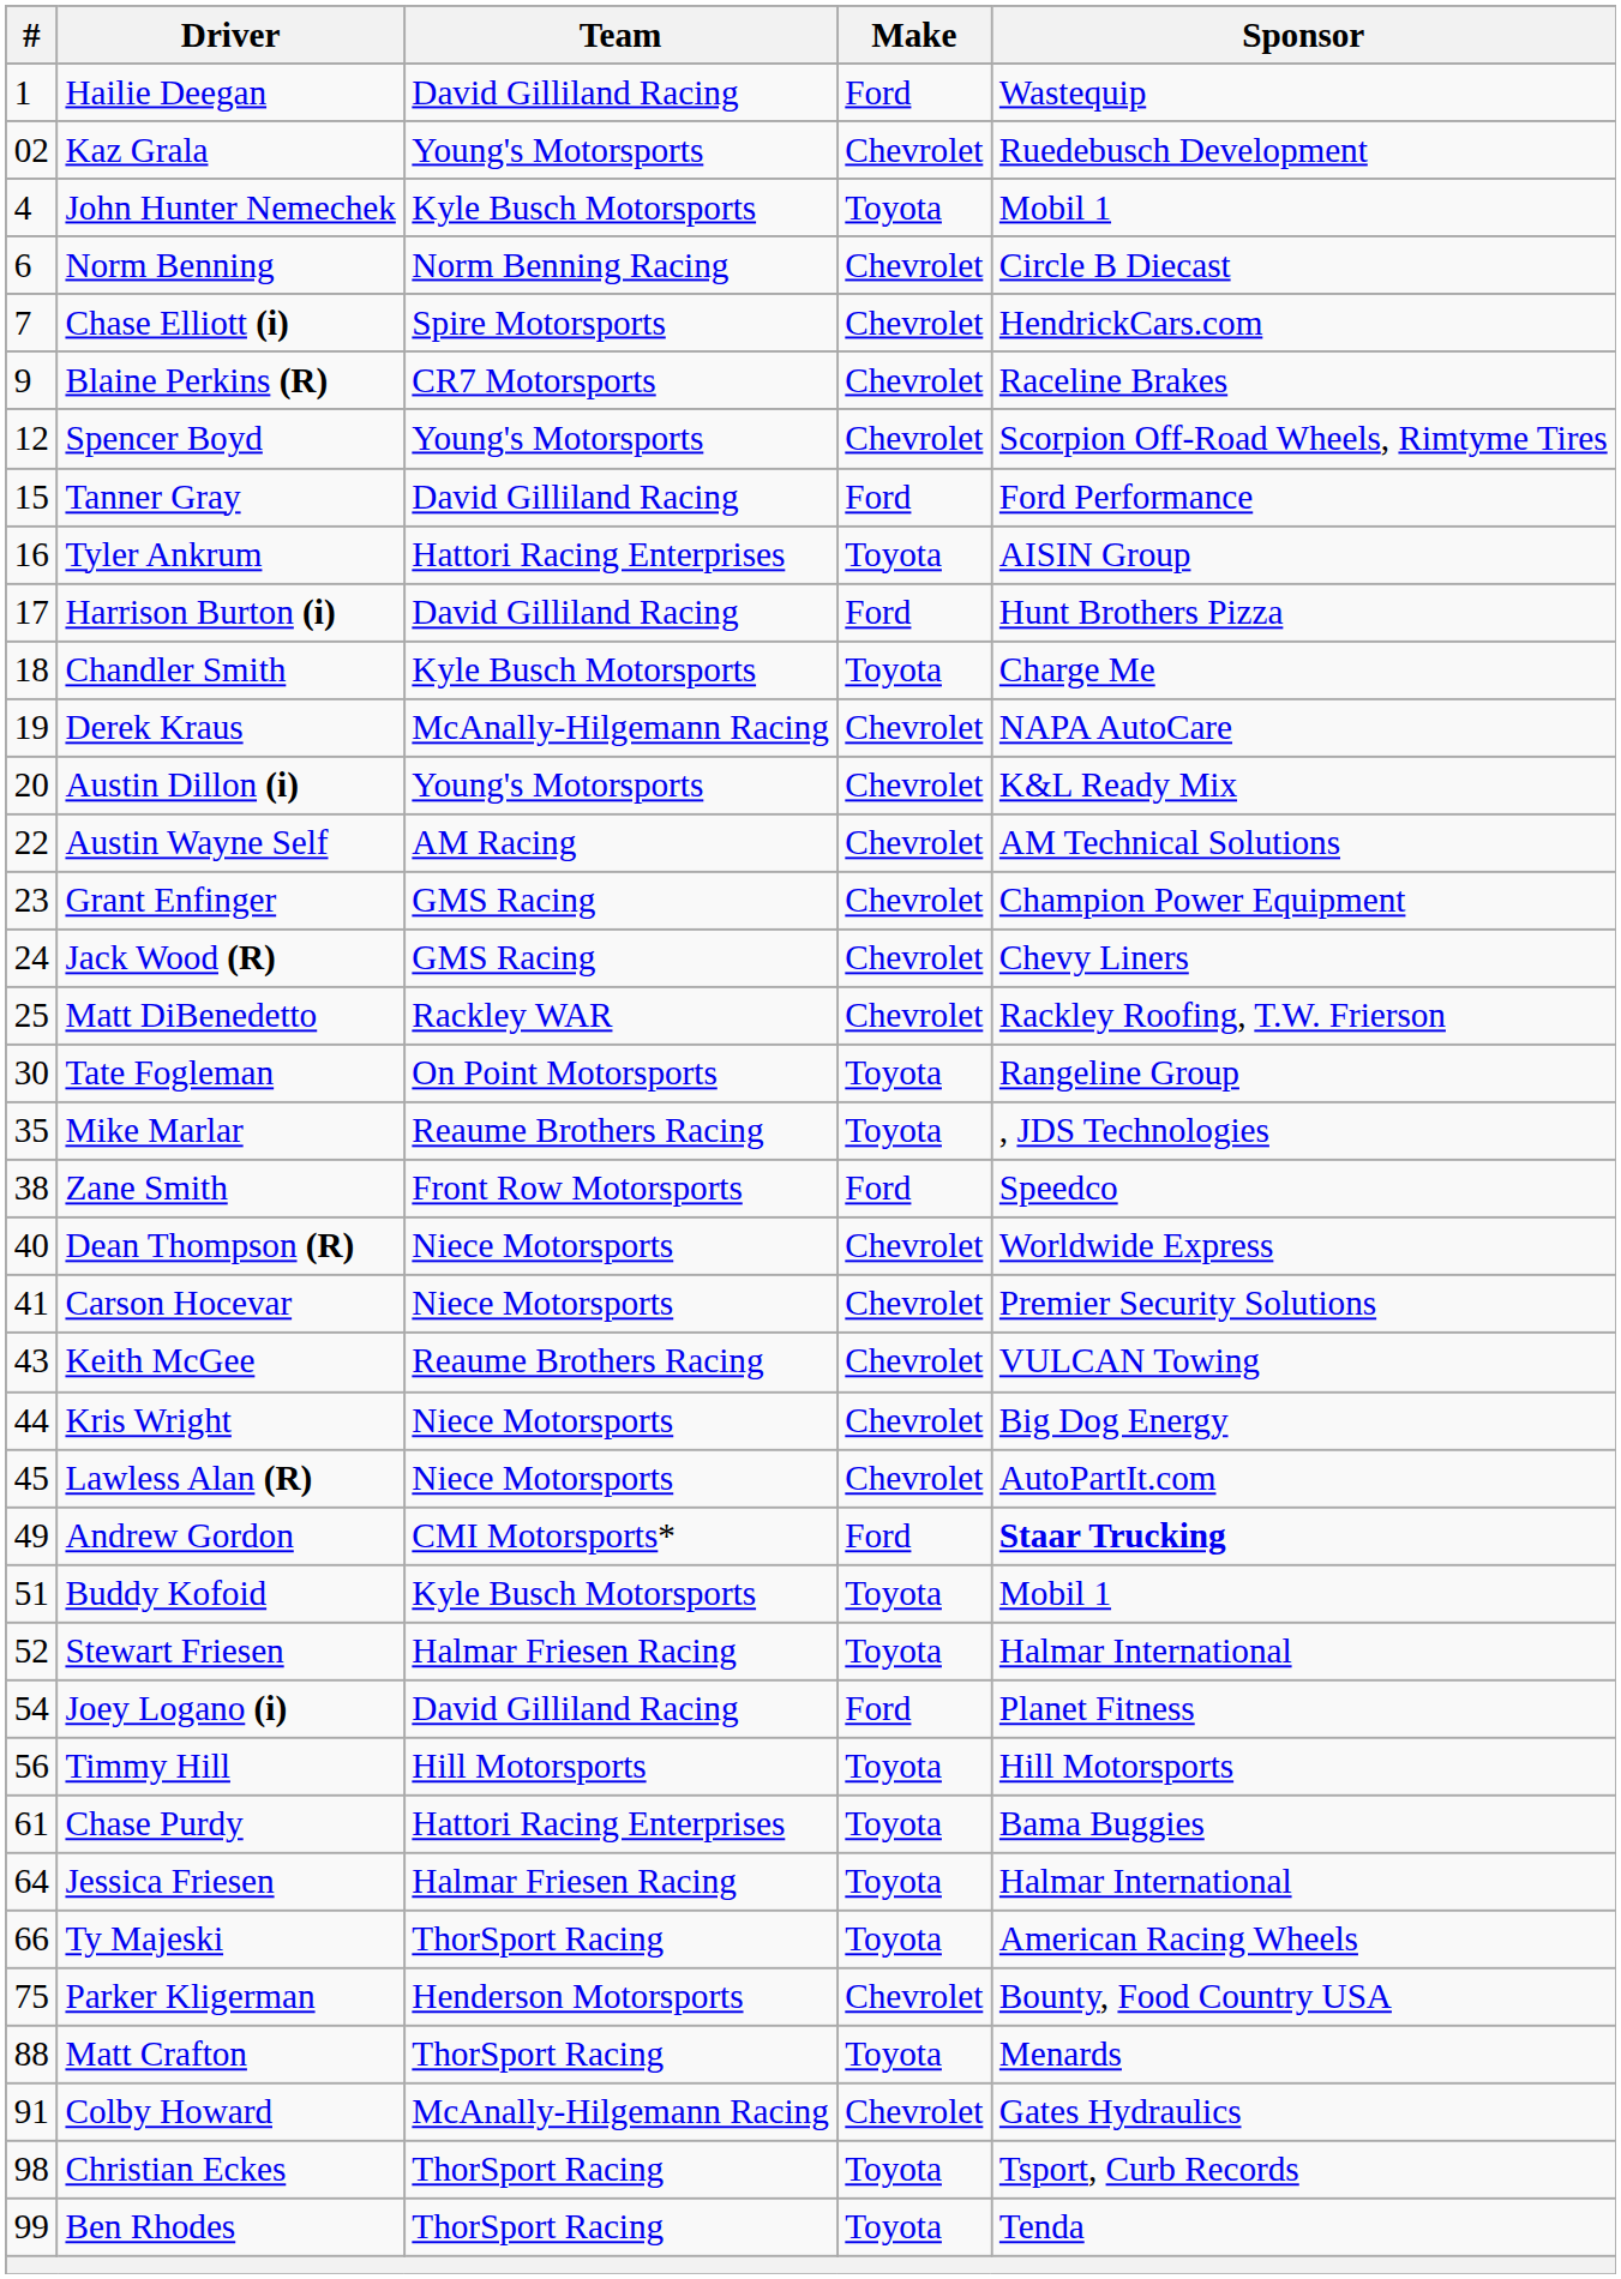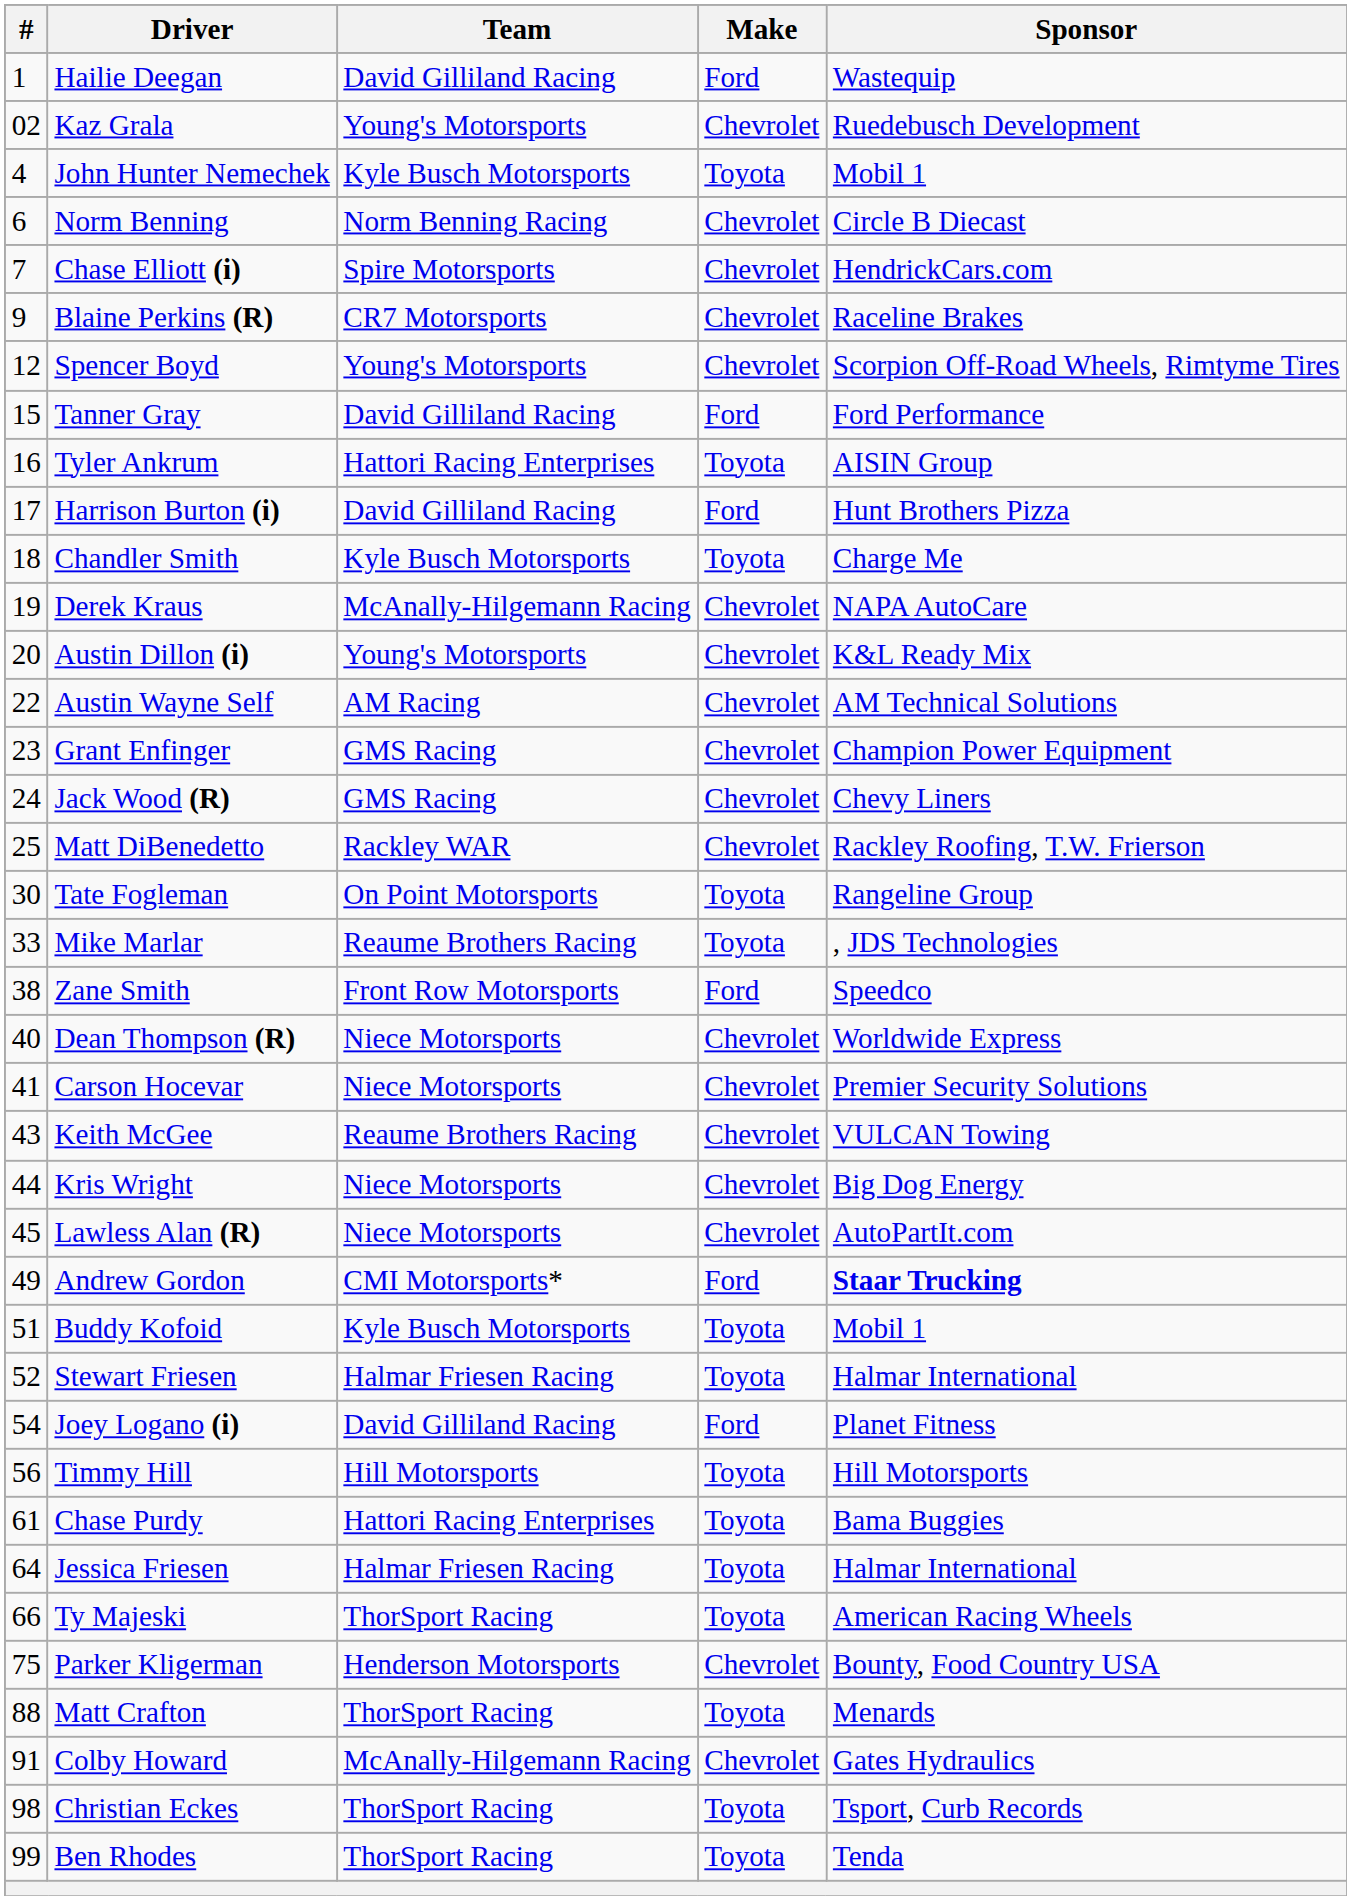 <table class="wikitable" style="font-size:95%">
 <tr>
 <th>#</th>
 <th>Driver</th>
 <th>Team</th>
 <th>Make</th>
 <th>Sponsor</th>
 </tr>
 <tr>
 <td>1</td>
 <td><a href='#'>Hailie Deegan</a></td>
 <td><a href='#'>David Gilliland Racing</a></td>
 <td><a href='#'>Ford</a></td>
 <td><a href='#'>Wastequip</a></td>
 </tr>
 <tr>
 <td>02</td>
 <td><a href='#'>Kaz Grala</a></td>
 <td><a href='#'>Young's Motorsports</a></td>
 <td><a href='#'>Chevrolet</a></td>
 <td><a href='#'>Ruedebusch Development</a></td>
 </tr>
 <tr>
 <td>4</td>
 <td nowrap><a href='#'>John Hunter Nemechek</a></td>
 <td><a href='#'>Kyle Busch Motorsports</a></td>
 <td><a href='#'>Toyota</a></td>
 <td><a href='#'>Mobil 1</a></td>
 </tr>
 <tr>
 <td>6</td>
 <td><a href='#'>Norm Benning</a></td>
 <td><a href='#'>Norm Benning Racing</a></td>
 <td><a href='#'>Chevrolet</a></td>
 <td><a href='#'>Circle B Diecast</a></td>
 </tr>
 <tr>
 <td>7</td>
 <td><a href='#'>Chase Elliott</a> <strong>(i)</strong></td>
 <td><a href='#'>Spire Motorsports</a></td>
 <td><a href='#'>Chevrolet</a></td>
 <td><a href='#'>HendrickCars.com</a></td>
 </tr>
 <tr>
 <td>9</td>
 <td><a href='#'>Blaine Perkins</a> <strong>(R)</strong></td>
 <td><a href='#'>CR7 Motorsports</a></td>
 <td><a href='#'>Chevrolet</a></td>
 <td><a href='#'>Raceline Brakes</a></td>
 </tr>
 <tr>
 <td>12</td>
 <td><a href='#'>Spencer Boyd</a></td>
 <td><a href='#'>Young's Motorsports</a></td>
 <td><a href='#'>Chevrolet</a></td>
 <td nowrap><a href='#'>Scorpion Off-Road Wheels</a>, <a href='#'>Rimtyme Tires</a></td>
 </tr>
 <tr>
 <td>15</td>
 <td><a href='#'>Tanner Gray</a></td>
 <td><a href='#'>David Gilliland Racing</a></td>
 <td><a href='#'>Ford</a></td>
 <td><a href='#'>Ford Performance</a></td>
 </tr>
 <tr>
 <td>16</td>
 <td><a href='#'>Tyler Ankrum</a></td>
 <td><a href='#'>Hattori Racing Enterprises</a></td>
 <td><a href='#'>Toyota</a></td>
 <td><a href='#'>AISIN Group</a></td>
 </tr>
 <tr>
 <td>17</td>
 <td><a href='#'>Harrison Burton</a> <strong>(i)</strong></td>
 <td><a href='#'>David Gilliland Racing</a></td>
 <td><a href='#'>Ford</a></td>
 <td><a href='#'>Hunt Brothers Pizza</a></td>
 </tr>
 <tr>
 <td>18</td>
 <td><a href='#'>Chandler Smith</a></td>
 <td><a href='#'>Kyle Busch Motorsports</a></td>
 <td><a href='#'>Toyota</a></td>
 <td><a href='#'>Charge Me</a></td>
 </tr>
 <tr>
 <td>19</td>
 <td><a href='#'>Derek Kraus</a></td>
 <td nowrap><a href='#'>McAnally-Hilgemann Racing</a></td>
 <td><a href='#'>Chevrolet</a></td>
 <td><a href='#'>NAPA AutoCare</a></td>
 </tr>
 <tr>
 <td>20</td>
 <td><a href='#'>Austin Dillon</a> <strong>(i)</strong></td>
 <td><a href='#'>Young's Motorsports</a></td>
 <td><a href='#'>Chevrolet</a></td>
 <td><a href='#'>K&L Ready Mix</a></td>
 </tr>
 <tr>
 <td>22</td>
 <td><a href='#'>Austin Wayne Self</a></td>
 <td><a href='#'>AM Racing</a></td>
 <td><a href='#'>Chevrolet</a></td>
 <td><a href='#'>AM Technical Solutions</a></td>
 </tr>
 <tr>
 <td>23</td>
 <td><a href='#'>Grant Enfinger</a></td>
 <td><a href='#'>GMS Racing</a></td>
 <td><a href='#'>Chevrolet</a></td>
 <td><a href='#'>Champion Power Equipment</a></td>
 </tr>
 <tr>
 <td>24</td>
 <td><a href='#'>Jack Wood</a> <strong>(R)</strong></td>
 <td><a href='#'>GMS Racing</a></td>
 <td><a href='#'>Chevrolet</a></td>
 <td><a href='#'>Chevy Liners</a></td>
 </tr>
 <tr>
 <td>25</td>
 <td><a href='#'>Matt DiBenedetto</a></td>
 <td><a href='#'>Rackley WAR</a></td>
 <td><a href='#'>Chevrolet</a></td>
 <td><a href='#'>Rackley Roofing</a>, <a href='#'>T.W. Frierson</a></td>
 </tr>
 <tr>
 <td>30</td>
 <td><a href='#'>Tate Fogleman</a></td>
 <td><a href='#'>On Point Motorsports</a></td>
 <td><a href='#'>Toyota</a></td>
 <td><a href='#'>Rangeline Group</a></td>
 </tr>
 <tr>
-<td>35</td>
+<td>33</td>
 <td><a href='#'>Mike Marlar</a></td>
 <td><a href='#'>Reaume Brothers Racing</a></td>
 <td><a href='#'>Toyota</a></td>
 <td>, <a href='#'>JDS Technologies</a></td>
 </tr>
 <tr>
 <td>38</td>
 <td><a href='#'>Zane Smith</a></td>
 <td><a href='#'>Front Row Motorsports</a></td>
 <td><a href='#'>Ford</a></td>
 <td><a href='#'>Speedco</a></td>
 </tr>
 <tr>
 <td>40</td>
 <td><a href='#'>Dean Thompson</a> <strong>(R)</strong></td>
 <td><a href='#'>Niece Motorsports</a></td>
 <td><a href='#'>Chevrolet</a></td>
 <td><a href='#'>Worldwide Express</a></td>
 </tr>
 <tr>
 <td>41</td>
 <td><a href='#'>Carson Hocevar</a></td>
 <td><a href='#'>Niece Motorsports</a></td>
 <td><a href='#'>Chevrolet</a></td>
 <td><a href='#'>Premier Security Solutions</a></td>
 </tr>
 <tr>
 <td>43</td>
 <td><a href='#'>Keith McGee</a></td>
 <td><a href='#'>Reaume Brothers Racing</a></td>
 <td><a href='#'>Chevrolet</a></td>
 <td><a href='#'>VULCAN Towing</a></td>
 </tr>
 <tr>
 <td>44</td>
 <td><a href='#'>Kris Wright</a></td>
 <td><a href='#'>Niece Motorsports</a></td>
 <td><a href='#'>Chevrolet</a></td>
 <td><a href='#'>Big Dog Energy</a></td>
 </tr>
 <tr>
 <td>45</td>
 <td><a href='#'>Lawless Alan</a> <strong>(R)</strong></td>
 <td><a href='#'>Niece Motorsports</a></td>
 <td><a href='#'>Chevrolet</a></td>
 <td><a href='#'>AutoPartIt.com</a></td>
 </tr>
 <tr>
 <td>49</td>
 <td><a href='#'>Andrew Gordon</a></td>
 <td><a href='#'>CMI Motorsports</a>*</td>
 <td><a href='#'>Ford</a></td>
 <td><strong><a href='#'>Staar Trucking</a></strong></td>
 </tr>
 <tr>
 <td>51</td>
 <td><a href='#'>Buddy Kofoid</a></td>
 <td><a href='#'>Kyle Busch Motorsports</a></td>
 <td><a href='#'>Toyota</a></td>
 <td><a href='#'>Mobil 1</a></td>
 </tr>
 <tr>
 <td>52</td>
 <td><a href='#'>Stewart Friesen</a></td>
 <td><a href='#'>Halmar Friesen Racing</a></td>
 <td><a href='#'>Toyota</a></td>
 <td><a href='#'>Halmar International</a></td>
 </tr>
 <tr>
 <td>54</td>
 <td><a href='#'>Joey Logano</a> <strong>(i)</strong></td>
 <td><a href='#'>David Gilliland Racing</a></td>
 <td><a href='#'>Ford</a></td>
 <td><a href='#'>Planet Fitness</a></td>
 </tr>
 <tr>
 <td>56</td>
 <td><a href='#'>Timmy Hill</a></td>
 <td><a href='#'>Hill Motorsports</a></td>
 <td><a href='#'>Toyota</a></td>
 <td><a href='#'>Hill Motorsports</a></td>
 </tr>
 <tr>
 <td>61</td>
 <td><a href='#'>Chase Purdy</a></td>
 <td><a href='#'>Hattori Racing Enterprises</a></td>
 <td><a href='#'>Toyota</a></td>
 <td><a href='#'>Bama Buggies</a></td>
 </tr>
 <tr>
 <td>64</td>
 <td><a href='#'>Jessica Friesen</a></td>
 <td><a href='#'>Halmar Friesen Racing</a></td>
 <td><a href='#'>Toyota</a></td>
 <td><a href='#'>Halmar International</a></td>
 </tr>
 <tr>
 <td>66</td>
 <td><a href='#'>Ty Majeski</a></td>
 <td><a href='#'>ThorSport Racing</a></td>
 <td><a href='#'>Toyota</a></td>
 <td><a href='#'>American Racing Wheels</a></td>
 </tr>
 <tr>
 <td>75</td>
 <td><a href='#'>Parker Kligerman</a></td>
 <td><a href='#'>Henderson Motorsports</a></td>
 <td><a href='#'>Chevrolet</a></td>
 <td><a href='#'>Bounty</a>, <a href='#'>Food Country USA</a></td>
 </tr>
 <tr>
 <td>88</td>
 <td><a href='#'>Matt Crafton</a></td>
 <td><a href='#'>ThorSport Racing</a></td>
 <td><a href='#'>Toyota</a></td>
 <td><a href='#'>Menards</a></td>
 </tr>
 <tr>
 <td>91</td>
 <td><a href='#'>Colby Howard</a></td>
 <td><a href='#'>McAnally-Hilgemann Racing</a></td>
 <td><a href='#'>Chevrolet</a></td>
 <td><a href='#'>Gates Hydraulics</a></td>
 </tr>
 <tr>
 <td>98</td>
 <td><a href='#'>Christian Eckes</a></td>
 <td><a href='#'>ThorSport Racing</a></td>
 <td><a href='#'>Toyota</a></td>
 <td><a href='#'>Tsport</a>, <a href='#'>Curb Records</a></td>
 </tr>
 <tr>
 <td>99</td>
 <td><a href='#'>Ben Rhodes</a></td>
 <td><a href='#'>ThorSport Racing</a></td>
 <td><a href='#'>Toyota</a></td>
 <td><a href='#'>Tenda</a></td>
 </tr>
 <tr>
 <th colspan="5"></th>
 </tr>
 </table>
